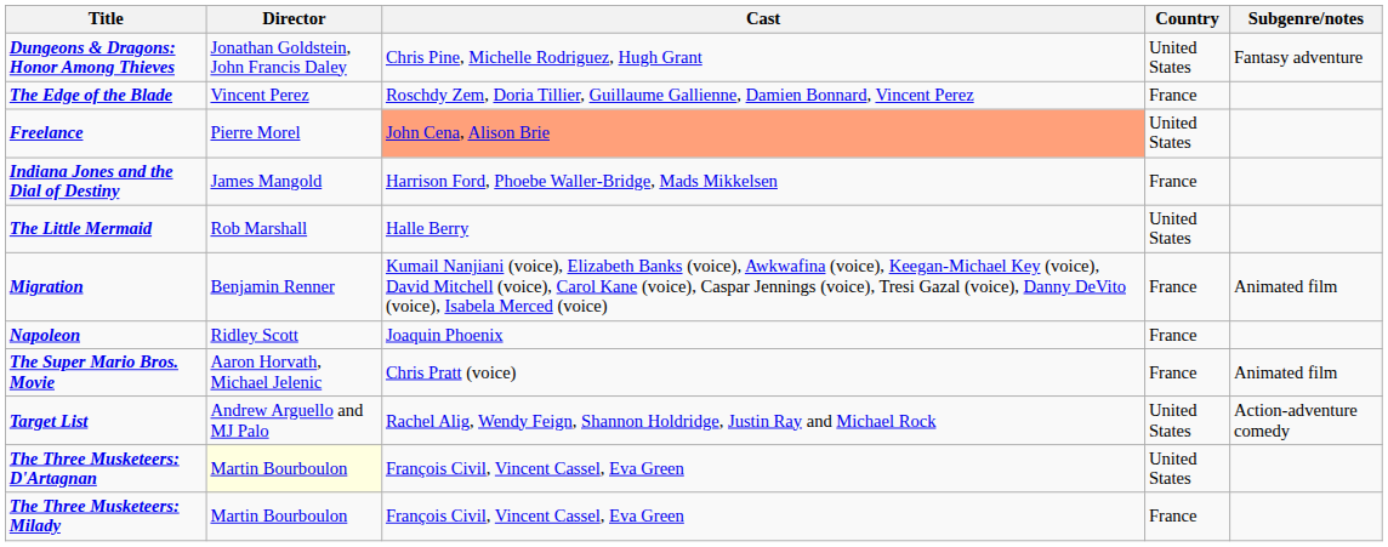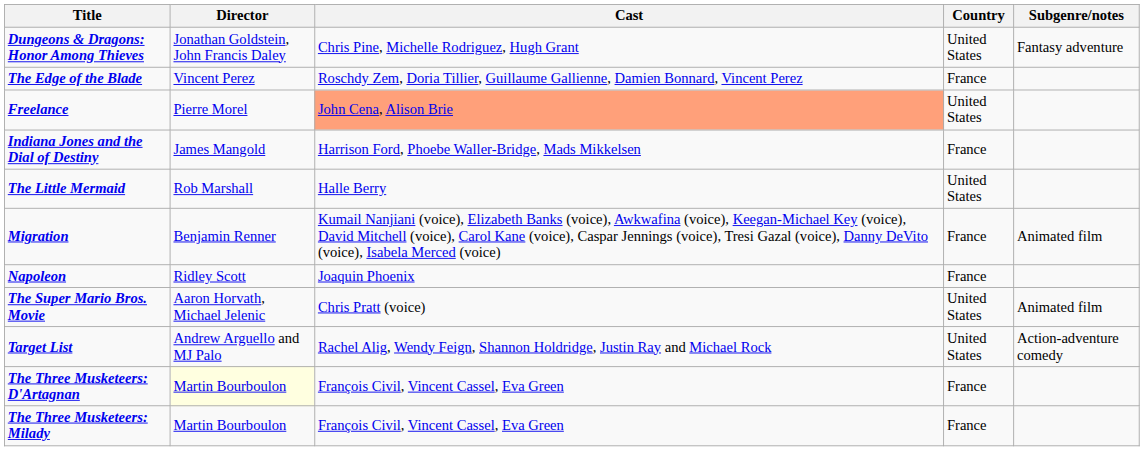 <table class="wikitable">
 <tr>
 <th>Title</th>
 <th>Director</th>
 <th>Cast</th>
 <th>Country</th>
 <th>Subgenre/notes</th>
 </tr>
 <tr>
 <td><strong><em><a href='#'>Dungeons & Dragons: Honor Among Thieves</a></em></strong></td>
 <td><a href='#'>Jonathan Goldstein</a>, <a href='#'>John Francis Daley</a></td>
 <td><a href='#'>Chris Pine</a>, <a href='#'>Michelle Rodriguez</a>, <a href='#'>Hugh Grant</a></td>
 <td>United States</td>
 <td>Fantasy adventure</td>
 </tr>
 <tr>
 <td><strong><em><a href='#'>The Edge of the Blade</a></em></strong></td>
 <td><a href='#'>Vincent Perez</a></td>
 <td><a href='#'>Roschdy Zem</a>, <a href='#'>Doria Tillier</a>, <a href='#'>Guillaume Gallienne</a>, <a href='#'>Damien Bonnard</a>, <a href='#'>Vincent Perez</a></td>
 <td>France</td>
 <td></td>
 </tr>
 <tr>
 <td><strong><em><a href='#'>Freelance</a></em></strong></td>
 <td><a href='#'>Pierre Morel</a></td>
 <td style="background: lightsalmon;"><a href='#'>John Cena</a>, <a href='#'>Alison Brie</a></td>
 <td>United States</td>
 <td></td>
 </tr>
 <tr>
 <td><strong><em><a href='#'>Indiana Jones and the Dial of Destiny</a></em></strong></td>
 <td><a href='#'>James Mangold</a></td>
 <td><a href='#'>Harrison Ford</a>, <a href='#'>Phoebe Waller-Bridge</a>, <a href='#'>Mads Mikkelsen</a></td>
 <td>France</td>
 <td></td>
 </tr>
 <tr>
 <td><strong><em><a href='#'>The Little Mermaid</a></em></strong></td>
 <td><a href='#'>Rob Marshall</a></td>
 <td><a href='#'>Halle Berry</a></td>
 <td>United States</td>
 <td></td>
 </tr>
 <tr>
 <td><strong><em><a href='#'>Migration</a></em></strong></td>
 <td><a href='#'>Benjamin Renner</a></td>
 <td><a href='#'>Kumail Nanjiani</a> (voice), <a href='#'>Elizabeth Banks</a> (voice), <a href='#'>Awkwafina</a> (voice), <a href='#'>Keegan-Michael Key</a> (voice), <a href='#'>David Mitchell</a> (voice), <a href='#'>Carol Kane</a> (voice), Caspar Jennings (voice), Tresi Gazal (voice), <a href='#'>Danny DeVito</a> (voice), <a href='#'>Isabela Merced</a> (voice)</td>
 <td>France</td>
 <td>Animated film</td>
 </tr>
 <tr>
 <td><strong><em><a href='#'>Napoleon</a></em></strong></td>
 <td><a href='#'>Ridley Scott</a></td>
 <td><a href='#'>Joaquin Phoenix</a></td>
 <td>France</td>
 <td></td>
 </tr>
 <tr>
 <td><strong><em><a href='#'>The Super Mario Bros. Movie</a></em></strong></td>
 <td><a href='#'>Aaron Horvath</a>, <a href='#'>Michael Jelenic</a></td>
 <td><a href='#'>Chris Pratt</a> (voice)</td>
-<td>France</td>
+<td>United States</td>
 <td>Animated film</td>
 </tr>
 <tr>
 <td><strong><em><a href='#'>Target List</a></em></strong></td>
 <td><a href='#'>Andrew Arguello</a> and <a href='#'>MJ Palo</a></td>
 <td><a href='#'>Rachel Alig</a>, <a href='#'>Wendy Feign</a>, <a href='#'>Shannon Holdridge</a>, <a href='#'>Justin Ray</a> and <a href='#'>Michael Rock</a></td>
 <td>United States</td>
 <td>Action-adventure comedy</td>
 </tr>
 <tr>
 <td><strong><em><a href='#'>The Three Musketeers: D'Artagnan</a></em></strong></td>
 <td style="background: lightyellow;"><a href='#'>Martin Bourboulon</a></td>
 <td><a href='#'>François Civil</a>, <a href='#'>Vincent Cassel</a>, <a href='#'>Eva Green</a></td>
-<td>United States</td>
+<td>France</td>
 <td></td>
 </tr>
 <tr>
 <td><strong><em><a href='#'>The Three Musketeers: Milady</a></em></strong></td>
 <td><a href='#'>Martin Bourboulon</a></td>
 <td><a href='#'>François Civil</a>, <a href='#'>Vincent Cassel</a>, <a href='#'>Eva Green</a></td>
 <td>France</td>
 <td></td>
 </tr>
 </table>
